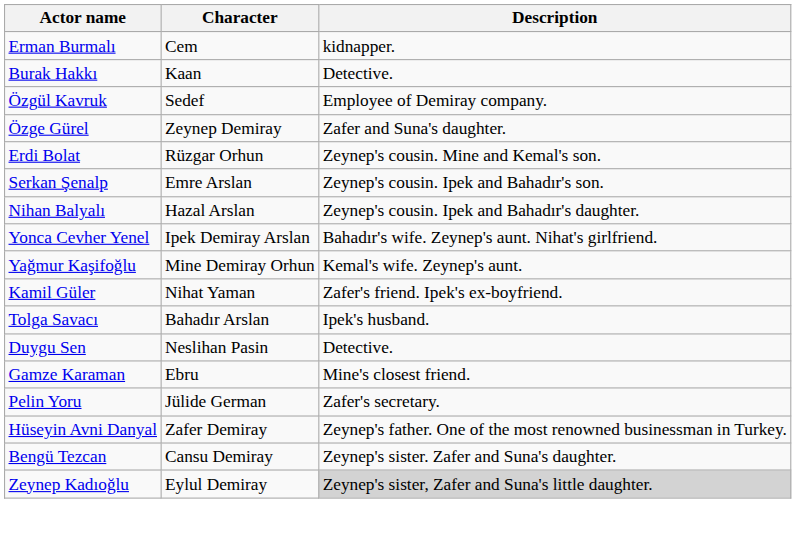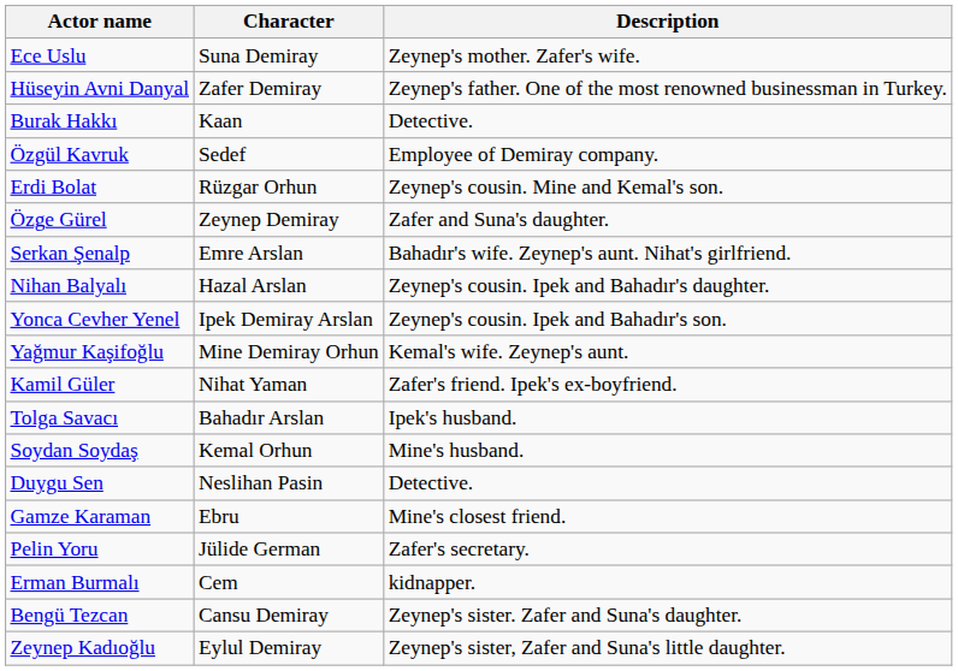 <table class="wikitable">
 <tr>
 <th>Actor name</th>
 <th>Character</th>
 <th>Description</th>
 </tr>
 <tr>
-<td><a href='#'>Erman Burmalı</a></td>
-<td>Cem</td>
-<td>kidnapper.</td>
+<td><a href='#'>Ece Uslu</a></td>
+<td>Suna Demiray</td>
+<td>Zeynep's mother. Zafer's wife.</td>
+</tr>
+<tr>
+<td><a href='#'>Hüseyin Avni Danyal</a></td>
+<td>Zafer Demiray</td>
+<td>Zeynep's father. One of the most renowned businessman in Turkey.</td>
 </tr>
 <tr>
 <td><a href='#'>Burak Hakkı</a></td>
 <td>Kaan</td>
 <td>Detective.</td>
 </tr>
 <tr>
 <td><a href='#'>Özgül Kavruk</a></td>
 <td>Sedef</td>
 <td>Employee of Demiray company.</td>
 </tr>
 <tr>
+<td><a href='#'>Erdi Bolat</a></td>
+<td>Rüzgar Orhun</td>
+<td>Zeynep's cousin. Mine and Kemal's son.</td>
+</tr>
+<tr>
 <td><a href='#'>Özge Gürel</a></td>
 <td>Zeynep Demiray</td>
 <td>Zafer and Suna's daughter.</td>
 </tr>
 <tr>
-<td><a href='#'>Erdi Bolat</a></td>
-<td>Rüzgar Orhun</td>
-<td>Zeynep's cousin. Mine and Kemal's son.</td>
-</tr>
-<tr>
 <td><a href='#'>Serkan Şenalp</a></td>
 <td>Emre Arslan</td>
-<td>Zeynep's cousin. Ipek and Bahadır's son.</td>
+<td>Bahadır's wife. Zeynep's aunt. Nihat's girlfriend.</td>
 </tr>
 <tr>
 <td><a href='#'>Nihan Balyalı</a></td>
 <td>Hazal Arslan</td>
 <td>Zeynep's cousin. Ipek and Bahadır's daughter.</td>
 </tr>
 <tr>
 <td><a href='#'>Yonca Cevher Yenel</a></td>
 <td>Ipek Demiray Arslan</td>
-<td>Bahadır's wife. Zeynep's aunt. Nihat's girlfriend.</td>
+<td>Zeynep's cousin. Ipek and Bahadır's son.</td>
 </tr>
 <tr>
 <td><a href='#'>Yağmur Kaşifoğlu</a></td>
 <td>Mine Demiray Orhun</td>
 <td>Kemal's wife. Zeynep's aunt.</td>
 </tr>
 <tr>
 <td><a href='#'>Kamil Güler</a></td>
 <td>Nihat Yaman</td>
 <td>Zafer's friend. Ipek's ex-boyfriend.</td>
 </tr>
 <tr>
 <td><a href='#'>Tolga Savacı</a></td>
 <td>Bahadır Arslan</td>
 <td>Ipek's husband.</td>
 </tr>
 <tr>
+<td><a href='#'>Soydan Soydaş</a></td>
+<td>Kemal Orhun</td>
+<td>Mine's husband.</td>
+</tr>
+<tr>
 <td><a href='#'>Duygu Sen</a></td>
 <td>Neslihan Pasin</td>
 <td>Detective.</td>
 </tr>
 <tr>
 <td><a href='#'>Gamze Karaman</a></td>
 <td>Ebru</td>
 <td>Mine's closest friend.</td>
 </tr>
 <tr>
 <td><a href='#'>Pelin Yoru</a></td>
 <td>Jülide German</td>
 <td>Zafer's secretary.</td>
 </tr>
 <tr>
-<td><a href='#'>Hüseyin Avni Danyal</a></td>
-<td>Zafer Demiray</td>
-<td>Zeynep's father. One of the most renowned businessman in Turkey.</td>
+<td><a href='#'>Erman Burmalı</a></td>
+<td>Cem</td>
+<td>kidnapper.</td>
 </tr>
 <tr>
 <td><a href='#'>Bengü Tezcan</a></td>
 <td>Cansu Demiray</td>
 <td>Zeynep's sister. Zafer and Suna's daughter.</td>
 </tr>
 <tr>
 <td><a href='#'>Zeynep Kadıoğlu</a></td>
 <td>Eylul Demiray</td>
-<td style="background: lightgrey;">Zeynep's sister, Zafer and Suna's little daughter.</td>
+<td>Zeynep's sister, Zafer and Suna's little daughter.</td>
 </tr>
 </table>
